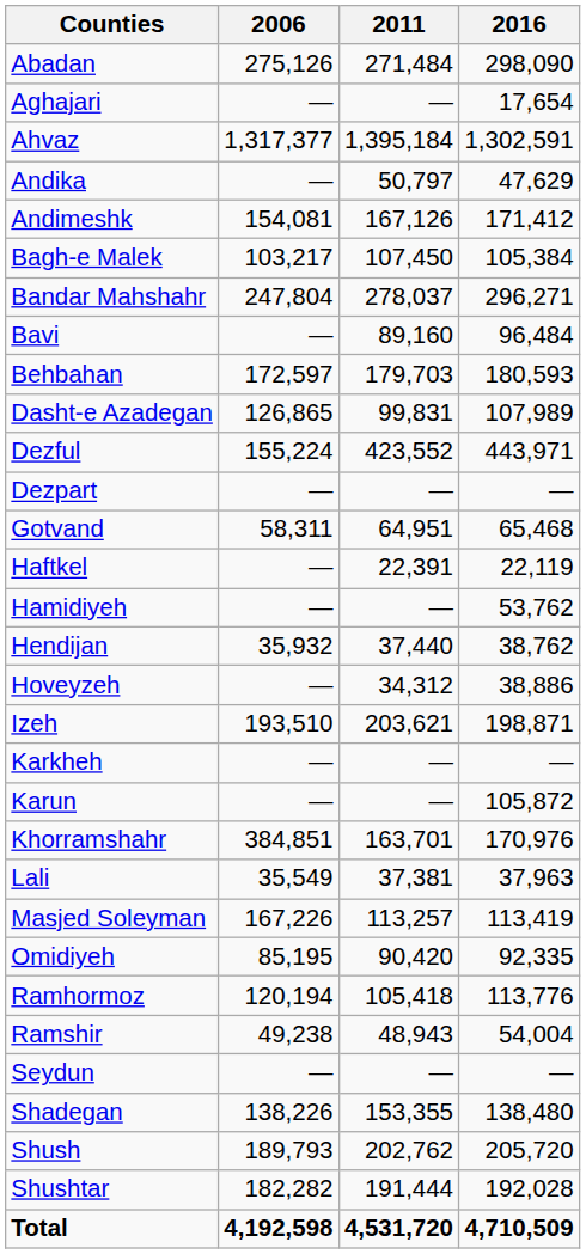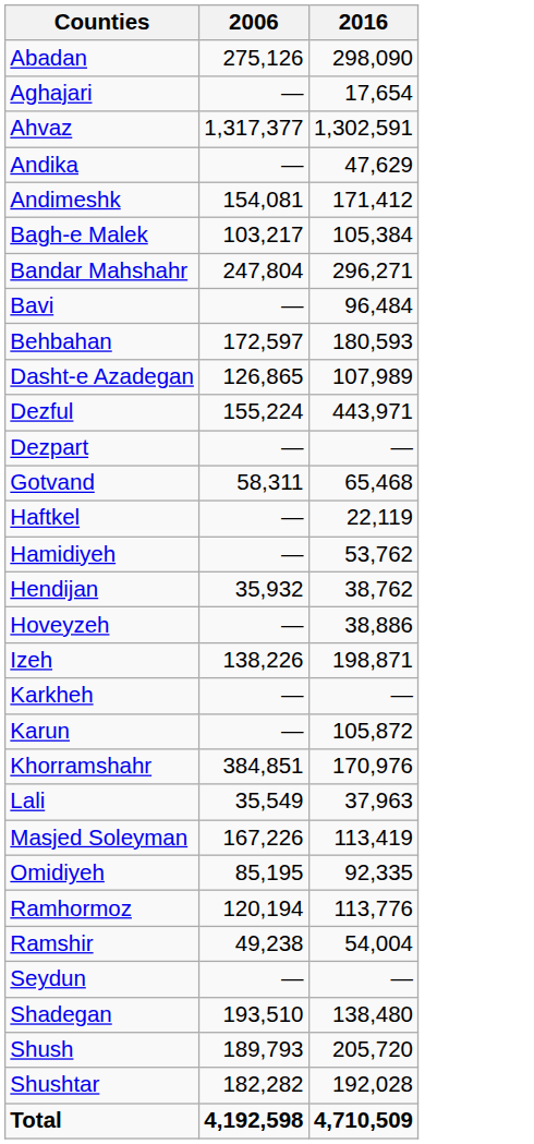 <table class="wikitable">
 <tr>
 <th>Counties</th>
 <th>2006</th>
-<th>2011</th>
 <th>2016</th>
 </tr>
 <tr>
 <td><a href='#'>Abadan</a></td>
 <td style="text-align: right;">275,126</td>
-<td style="text-align: right;">271,484</td>
 <td style="text-align: right;">298,090</td>
 </tr>
 <tr>
 <td><a href='#'>Aghajari</a></td>
-<td style="text-align: right;">—</td>
 <td style="text-align: right;">—</td>
 <td style="text-align: right;">17,654</td>
 </tr>
 <tr>
 <td><a href='#'>Ahvaz</a></td>
 <td style="text-align: right;">1,317,377</td>
-<td style="text-align: right;">1,395,184</td>
 <td style="text-align: right;">1,302,591</td>
 </tr>
 <tr>
 <td><a href='#'>Andika</a></td>
 <td style="text-align: right;">—</td>
-<td style="text-align: right;">50,797</td>
 <td style="text-align: right;">47,629</td>
 </tr>
 <tr>
 <td><a href='#'>Andimeshk</a></td>
 <td style="text-align: right;">154,081</td>
-<td style="text-align: right;">167,126</td>
 <td style="text-align: right;">171,412</td>
 </tr>
 <tr>
 <td><a href='#'>Bagh-e Malek</a></td>
 <td style="text-align: right;">103,217</td>
-<td style="text-align: right;">107,450</td>
 <td style="text-align: right;">105,384</td>
 </tr>
 <tr>
 <td><a href='#'>Bandar Mahshahr</a></td>
 <td style="text-align: right;">247,804</td>
-<td style="text-align: right;">278,037</td>
 <td style="text-align: right;">296,271</td>
 </tr>
 <tr>
 <td><a href='#'>Bavi</a></td>
 <td style="text-align: right;">—</td>
-<td style="text-align: right;">89,160</td>
 <td style="text-align: right;">96,484</td>
 </tr>
 <tr>
 <td><a href='#'>Behbahan</a></td>
 <td style="text-align: right;">172,597</td>
-<td style="text-align: right;">179,703</td>
 <td style="text-align: right;">180,593</td>
 </tr>
 <tr>
 <td><a href='#'>Dasht-e Azadegan</a></td>
 <td style="text-align: right;">126,865</td>
-<td style="text-align: right;">99,831</td>
 <td style="text-align: right;">107,989</td>
 </tr>
 <tr>
 <td><a href='#'>Dezful</a></td>
 <td style="text-align: right;">155,224</td>
-<td style="text-align: right;">423,552</td>
 <td style="text-align: right;">443,971</td>
 </tr>
 <tr>
 <td><a href='#'>Dezpart</a></td>
 <td style="text-align: right;">—</td>
 <td style="text-align: right;">—</td>
-<td style="text-align: right;">—</td>
 </tr>
 <tr>
 <td><a href='#'>Gotvand</a></td>
 <td style="text-align: right;">58,311</td>
-<td style="text-align: right;">64,951</td>
 <td style="text-align: right;">65,468</td>
 </tr>
 <tr>
 <td><a href='#'>Haftkel</a></td>
 <td style="text-align: right;">—</td>
-<td style="text-align: right;">22,391</td>
 <td style="text-align: right;">22,119</td>
 </tr>
 <tr>
 <td><a href='#'>Hamidiyeh</a></td>
-<td style="text-align: right;">—</td>
 <td style="text-align: right;">—</td>
 <td style="text-align: right;">53,762</td>
 </tr>
 <tr>
 <td><a href='#'>Hendijan</a></td>
 <td style="text-align: right;">35,932</td>
-<td style="text-align: right;">37,440</td>
 <td style="text-align: right;">38,762</td>
 </tr>
 <tr>
 <td><a href='#'>Hoveyzeh</a></td>
 <td style="text-align: right;">—</td>
-<td style="text-align: right;">34,312</td>
 <td style="text-align: right;">38,886</td>
 </tr>
 <tr>
 <td><a href='#'>Izeh</a></td>
-<td style="text-align: right;">193,510</td>
-<td style="text-align: right;">203,621</td>
+<td style="text-align: right;">138,226</td>
 <td style="text-align: right;">198,871</td>
 </tr>
 <tr>
 <td><a href='#'>Karkheh</a></td>
 <td style="text-align: right;">—</td>
 <td style="text-align: right;">—</td>
-<td style="text-align: right;">—</td>
 </tr>
 <tr>
 <td><a href='#'>Karun</a></td>
-<td style="text-align: right;">—</td>
 <td style="text-align: right;">—</td>
 <td style="text-align: right;">105,872</td>
 </tr>
 <tr>
 <td><a href='#'>Khorramshahr</a></td>
 <td style="text-align: right;">384,851</td>
-<td style="text-align: right;">163,701</td>
 <td style="text-align: right;">170,976</td>
 </tr>
 <tr>
 <td><a href='#'>Lali</a></td>
 <td style="text-align: right;">35,549</td>
-<td style="text-align: right;">37,381</td>
 <td style="text-align: right;">37,963</td>
 </tr>
 <tr>
 <td><a href='#'>Masjed Soleyman</a></td>
 <td style="text-align: right;">167,226</td>
-<td style="text-align: right;">113,257</td>
 <td style="text-align: right;">113,419</td>
 </tr>
 <tr>
 <td><a href='#'>Omidiyeh</a></td>
 <td style="text-align: right;">85,195</td>
-<td style="text-align: right;">90,420</td>
 <td style="text-align: right;">92,335</td>
 </tr>
 <tr>
 <td><a href='#'>Ramhormoz</a></td>
 <td style="text-align: right;">120,194</td>
-<td style="text-align: right;">105,418</td>
 <td style="text-align: right;">113,776</td>
 </tr>
 <tr>
 <td><a href='#'>Ramshir</a></td>
 <td style="text-align: right;">49,238</td>
-<td style="text-align: right;">48,943</td>
 <td style="text-align: right;">54,004</td>
 </tr>
 <tr>
 <td><a href='#'>Seydun</a></td>
 <td style="text-align: right;">—</td>
 <td style="text-align: right;">—</td>
-<td style="text-align: right;">—</td>
 </tr>
 <tr>
 <td><a href='#'>Shadegan</a></td>
-<td style="text-align: right;">138,226</td>
-<td style="text-align: right;">153,355</td>
+<td style="text-align: right;">193,510</td>
 <td style="text-align: right;">138,480</td>
 </tr>
 <tr>
 <td><a href='#'>Shush</a></td>
 <td style="text-align: right;">189,793</td>
-<td style="text-align: right;">202,762</td>
 <td style="text-align: right;">205,720</td>
 </tr>
 <tr>
 <td><a href='#'>Shushtar</a></td>
 <td style="text-align: right;">182,282</td>
-<td style="text-align: right;">191,444</td>
 <td style="text-align: right;">192,028</td>
 </tr>
 <tr>
 <td><strong>Total</strong></td>
 <td style="text-align: right;"><strong>4,192,598</strong></td>
-<td style="text-align: right;"><strong>4,531,720</strong></td>
 <td style="text-align: right;"><strong>4,710,509</strong></td>
 </tr>
 </table>
